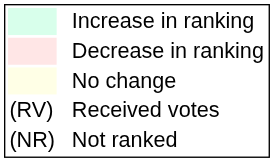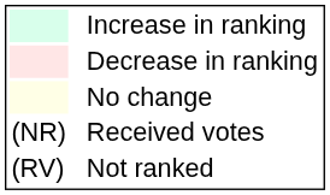 <table style="border:1px solid black;">
 <tr>
 <td style="background:#D8FFEB; width:20px;"></td>
 <td> </td>
 <td>Increase in ranking</td>
 </tr>
 <tr>
 <td style="background:#FFE6E6; width:20px;"></td>
 <td> </td>
 <td>Decrease in ranking</td>
 </tr>
 <tr>
 <td style="background:#FFFFE6; width:20px;"></td>
 <td> </td>
 <td>No change</td>
 </tr>
 <tr>
-<td>(RV)</td>
+<td>(NR)</td>
 <td> </td>
 <td>Received votes</td>
 </tr>
 <tr>
-<td>(NR)</td>
+<td>(RV)</td>
 <td> </td>
 <td>Not ranked</td>
 </tr>
 </table>
